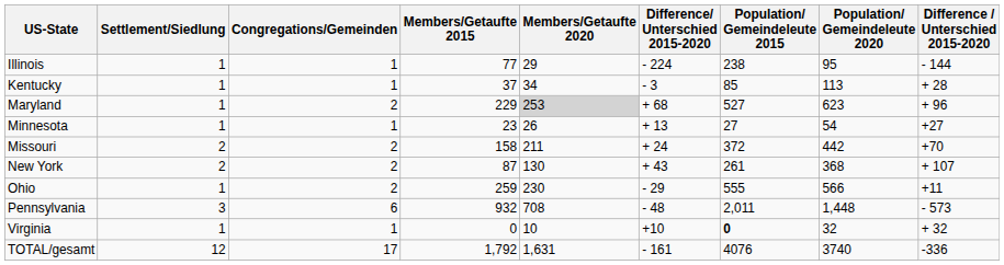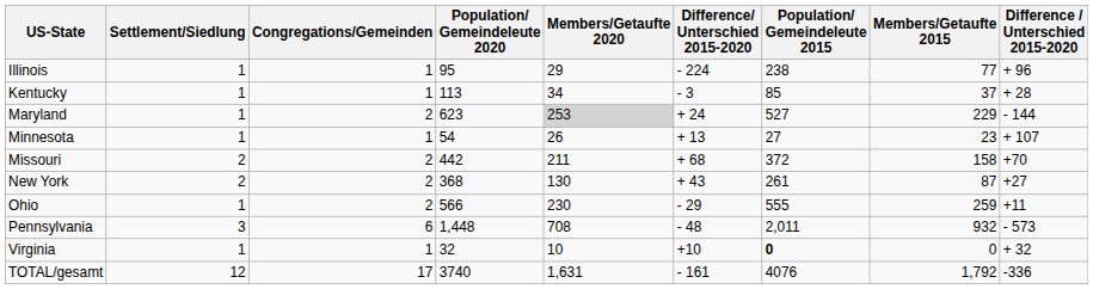 <table class="wikitable">
 <tr>
 <th>US-State</th>
 <th>Settlement/Siedlung</th>
 <th>Congregations/Gemeinden</th>
-<th>Members/Getaufte 2015</th>
+<th>Population/ Gemeindeleute 2020</th>
 <th>Members/Getaufte 2020</th>
 <th>Difference/ Unterschied 2015-2020</th>
 <th>Population/ Gemeindeleute 2015</th>
-<th>Population/ Gemeindeleute 2020</th>
+<th>Members/Getaufte 2015</th>
 <th>Difference / Unterschied 2015-2020</th>
 </tr>
 <tr>
 <td>Illinois</td>
 <td align="right">1</td>
 <td align="right">1</td>
-<td align="right">77</td>
+<td>95</td>
 <td>29</td>
 <td>- 224</td>
 <td>238</td>
-<td>95</td>
-<td>- 144</td>
+<td align="right">77</td>
+<td>+ 96</td>
 </tr>
 <tr>
 <td>Kentucky</td>
 <td align="right">1</td>
 <td align="right">1</td>
-<td align="right">37</td>
+<td>113</td>
 <td>34</td>
 <td>- 3</td>
 <td>85</td>
-<td>113</td>
+<td align="right">37</td>
 <td>+ 28</td>
 </tr>
 <tr>
 <td>Maryland</td>
 <td align="right">1</td>
 <td align="right">2</td>
+<td>623</td>
+<td style="background: lightgrey;">253</td>
+<td>+ 24</td>
+<td>527</td>
 <td align="right">229</td>
-<td style="background: lightgrey;">253</td>
-<td>+ 68</td>
-<td>527</td>
-<td>623</td>
-<td>+ 96</td>
+<td>- 144</td>
 </tr>
 <tr>
 <td>Minnesota</td>
 <td align="right">1</td>
 <td align="right">1</td>
-<td align="right">23</td>
+<td>54</td>
 <td>26</td>
 <td>+ 13</td>
 <td>27</td>
-<td>54</td>
-<td>+27</td>
+<td align="right">23</td>
+<td>+ 107</td>
 </tr>
 <tr>
 <td>Missouri</td>
 <td align="right">2</td>
 <td align="right">2</td>
+<td>442</td>
+<td>211</td>
+<td>+ 68</td>
+<td>372</td>
 <td align="right">158</td>
-<td>211</td>
-<td>+ 24</td>
-<td>372</td>
-<td>442</td>
 <td>+70</td>
 </tr>
 <tr>
 <td>New York</td>
 <td align="right">2</td>
 <td align="right">2</td>
-<td align="right">87</td>
+<td>368</td>
 <td>130</td>
 <td>+ 43</td>
 <td>261</td>
-<td>368</td>
-<td>+ 107</td>
+<td align="right">87</td>
+<td>+27</td>
 </tr>
 <tr>
 <td>Ohio</td>
 <td align="right">1</td>
 <td align="right">2</td>
-<td align="right">259</td>
+<td>566</td>
 <td>230</td>
 <td>- 29</td>
 <td>555</td>
-<td>566</td>
+<td align="right">259</td>
 <td>+11</td>
 </tr>
 <tr>
 <td>Pennsylvania</td>
 <td align="right">3</td>
 <td align="right">6</td>
-<td align="right">932</td>
+<td>1,448</td>
 <td>708</td>
 <td>- 48</td>
 <td>2,011</td>
-<td>1,448</td>
+<td align="right">932</td>
 <td>- 573</td>
 </tr>
 <tr>
 <td>Virginia</td>
 <td align="right">1</td>
 <td align="right">1</td>
-<td align="right">0</td>
+<td>32</td>
 <td>10</td>
 <td>+10</td>
 <td><strong>0</strong></td>
-<td>32</td>
+<td align="right">0</td>
 <td>+ 32</td>
 </tr>
 <tr>
 <td>TOTAL/gesamt</td>
 <td align="right">12</td>
 <td align="right">17</td>
-<td align="right">1,792</td>
+<td>3740</td>
 <td>1,631</td>
 <td>- 161</td>
 <td>4076</td>
-<td>3740</td>
+<td align="right">1,792</td>
 <td>-336</td>
 </tr>
 </table>
